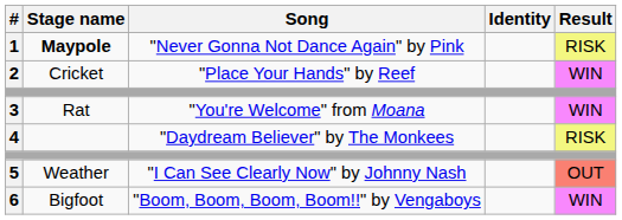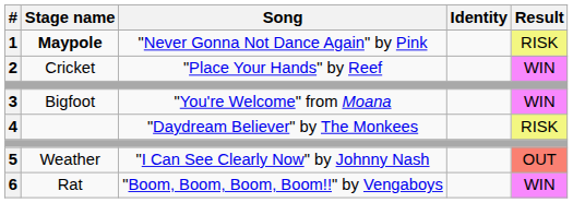 <table class="wikitable plainrowheaders" style="text-align: center;">
 <tr>
 <th>#</th>
 <th>Stage name</th>
 <th>Song</th>
 <th>Identity</th>
 <th>Result</th>
 </tr>
 <tr>
 <th>1</th>
 <td><strong>Maypole</strong></td>
 <td>"<a href='#'>Never Gonna Not Dance Again</a>" by <a href='#'>Pink</a></td>
 <td></td>
 <td bgcolor="#F3F781">RISK</td>
 </tr>
 <tr>
 <th>2</th>
 <td>Cricket</td>
 <td>"<a href='#'>Place Your Hands</a>" by <a href='#'>Reef</a></td>
 <td></td>
 <td bgcolor=#F888FD>WIN</td>
 </tr>
 <tr>
 <td colspan="5" style="background:darkgray"></td>
 </tr>
 <tr>
 <th>3</th>
-<td>Rat</td>
+<td>Bigfoot</td>
 <td>"<a href='#'>You're Welcome</a>" from <em><a href='#'>Moana</a></em></td>
 <td></td>
 <td bgcolor=#F888FD>WIN</td>
 </tr>
 <tr>
 <th>4</th>
 <td></td>
 <td>"<a href='#'>Daydream Believer</a>" by <a href='#'>The Monkees</a></td>
 <td></td>
 <td bgcolor="#F3F781">RISK</td>
 </tr>
 <tr>
 <td colspan="5" style="background:darkgray"></td>
 </tr>
 <tr>
 <th>5</th>
 <td>Weather</td>
 <td>"<a href='#'>I Can See Clearly Now</a>" by <a href='#'>Johnny Nash</a></td>
 <td></td>
 <td bgcolor="salmon">OUT</td>
 </tr>
 <tr>
 <th>6</th>
-<td>Bigfoot</td>
+<td>Rat</td>
 <td>"<a href='#'>Boom, Boom, Boom, Boom!!</a>" by <a href='#'>Vengaboys</a></td>
 <td></td>
 <td bgcolor=#F888FD>WIN</td>
 </tr>
 </table>
